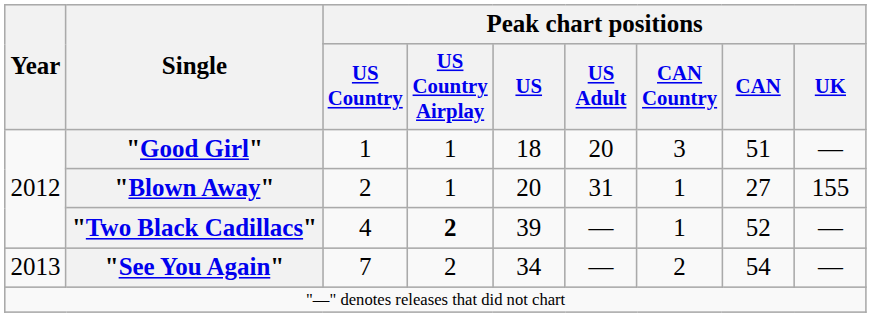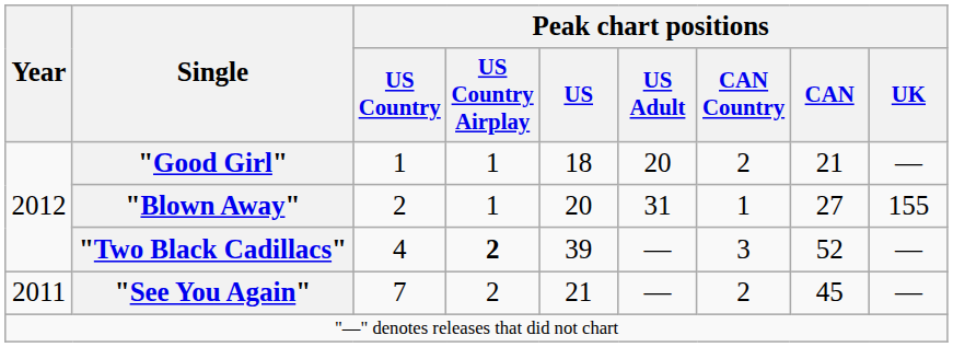 <table class="wikitable plainrowheaders" style="text-align:center;">
 <tr>
 <th rowspan="2">Year</th>
 <th rowspan="2">Single</th>
 <th colspan="7">Peak chart positions</th>
 </tr>
 <tr style="font-size:smaller;">
 <th style="width:40px;"><a href='#'>US Country</a></th>
 <th style="width:40px;"><a href='#'>US Country Airplay</a></th>
 <th style="width:40px;"><a href='#'>US</a></th>
 <th style="width:40px;"><a href='#'>US Adult</a></th>
 <th style="width:40px;"><a href='#'>CAN Country</a><br></th>
 <th style="width:40px;"><a href='#'>CAN</a></th>
 <th style="width:40px;"><a href='#'>UK</a><br></th>
 </tr>
 <tr>
 <td rowspan="3">2012</td>
 <th scope="row">"<a href='#'>Good Girl</a>"</th>
 <td>1</td>
 <td>1</td>
 <td>18</td>
 <td>20</td>
-<td>3</td>
-<td>51</td>
+<td>2</td>
+<td>21</td>
 <td>—</td>
 </tr>
 <tr>
 <th scope="row">"<a href='#'>Blown Away</a>"</th>
 <td>2</td>
 <td>1</td>
 <td>20</td>
 <td>31</td>
 <td>1</td>
 <td>27</td>
 <td>155</td>
 </tr>
 <tr>
 <th scope="row">"<a href='#'>Two Black Cadillacs</a>"</th>
 <td>4</td>
 <td><strong>2</strong></td>
 <td>39</td>
 <td>—</td>
-<td>1</td>
+<td>3</td>
 <td>52</td>
 <td>—</td>
 </tr>
 <tr>
-<td>2013</td>
+<td>2011</td>
 <th scope="row">"<a href='#'>See You Again</a>"</th>
 <td>7</td>
 <td>2</td>
-<td>34</td>
+<td>21</td>
 <td>—</td>
 <td>2</td>
-<td>54</td>
+<td>45</td>
 <td>—</td>
 </tr>
 <tr>
 <td colspan="9" style="font-size:8pt">"—" denotes releases that did not chart</td>
 </tr>
 </table>
